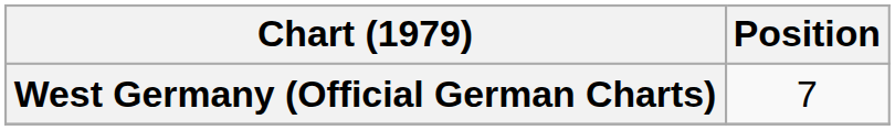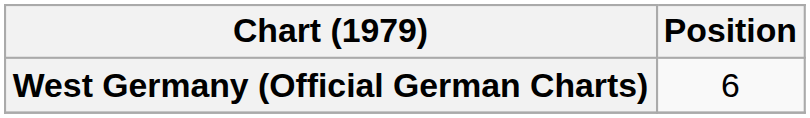 <table class="wikitable plainrowheaders" style="text-align:center">
 <tr>
 <th scope="col">Chart (1979)</th>
 <th scope="col">Position</th>
 </tr>
 <tr>
 <th scope="row">West Germany (Official German Charts)</th>
-<td>7</td>
+<td>6</td>
 </tr>
 <tr>
 </tr>
 </table>
